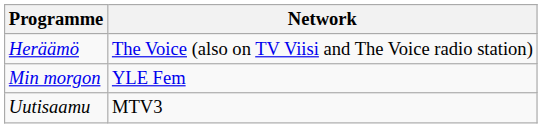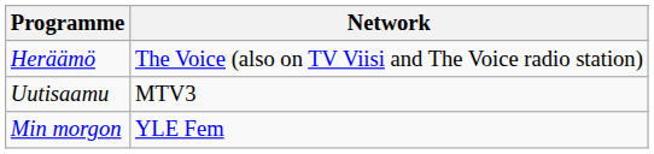 <table class="wikitable">
 <tr>
 <th>Programme</th>
 <th>Network</th>
 </tr>
 <tr>
 <td><em><a href='#'>Heräämö</a></em></td>
 <td><a href='#'>The Voice</a> (also on <a href='#'>TV Viisi</a> and The Voice radio station)</td>
 </tr>
 <tr>
+<td><em>Uutisaamu</em></td>
+<td>MTV3</td>
+</tr>
+<tr>
 <td><em><a href='#'>Min morgon</a></em></td>
 <td><a href='#'>YLE Fem</a></td>
 </tr>
-<tr>
-<td><em>Uutisaamu</em></td>
-<td>MTV3</td>
-</tr>
 </table>
